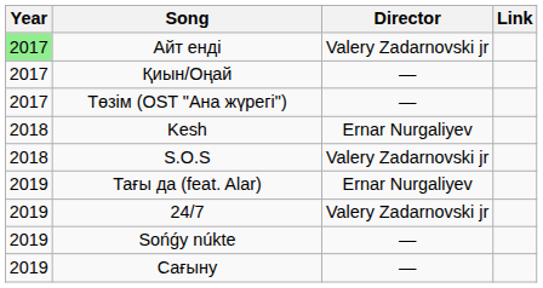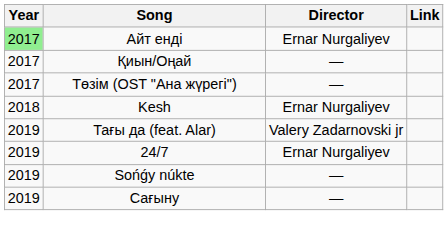 <table class="wikitable plainrowheaders" style="text-align:center;">
 <tr>
 <th scope="col">Year</th>
 <th scope="col" style="width:15em;">Song</th>
 <th scope="col">Director</th>
 <th scope="col">Link</th>
 </tr>
 <tr>
 <td style="background: lightgreen;">2017</td>
 <td>Айт ендi</td>
-<td>Valery Zadarnovski jr</td>
+<td>Ernar Nurgaliyev</td>
 <td></td>
 </tr>
 <tr>
 <td>2017</td>
 <td>Қиын/Оңай</td>
 <td>—</td>
 <td></td>
 </tr>
 <tr>
 <td>2017</td>
 <td>Төзім (OST "Ана жүрегі")</td>
 <td>—</td>
 <td></td>
 </tr>
 <tr>
 <td>2018</td>
 <td>Kesh</td>
 <td>Ernar Nurgaliyev</td>
 <td></td>
 </tr>
 <tr>
-<td>2018</td>
-<td>S.O.S</td>
+<td>2019</td>
+<td>Тағы да (feat. Alar)</td>
 <td>Valery Zadarnovski jr</td>
 <td></td>
 </tr>
 <tr>
 <td>2019</td>
-<td>Тағы да (feat. Alar)</td>
+<td>24/7</td>
 <td>Ernar Nurgaliyev</td>
-<td></td>
-</tr>
-<tr>
-<td>2019</td>
-<td>24/7</td>
-<td>Valery Zadarnovski jr</td>
 <td></td>
 </tr>
 <tr>
 <td>2019</td>
 <td>Sońǵy núkte</td>
 <td>—</td>
 <td></td>
 </tr>
 <tr>
 <td>2019</td>
 <td>Сағыну</td>
 <td>—</td>
 <td></td>
 </tr>
 </table>
